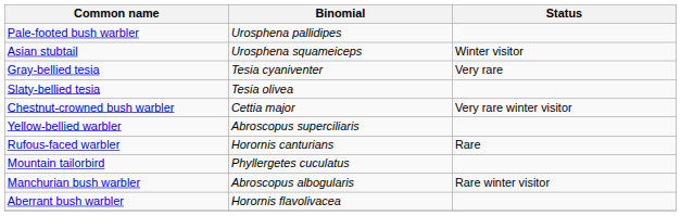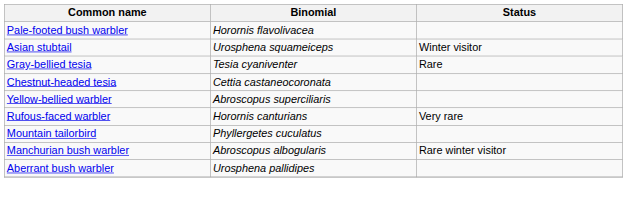 <table width=72% class="wikitable">
 <tr>
 <th width=24%>Common name</th>
 <th width=24%>Binomial</th>
 <th width=24%>Status</th>
 </tr>
 <tr>
 <td><a href='#'>Pale-footed bush warbler</a></td>
-<td><em>Urosphena pallidipes</em></td>
+<td><em>Horornis flavolivacea</em></td>
 <td></td>
 </tr>
 <tr>
 <td><a href='#'>Asian stubtail</a></td>
 <td><em>Urosphena squameiceps</em></td>
 <td>Winter visitor</td>
 </tr>
 <tr>
 <td><a href='#'>Gray-bellied tesia</a></td>
 <td><em>Tesia cyaniventer</em></td>
-<td>Very rare</td>
+<td>Rare</td>
 </tr>
 <tr>
-<td><a href='#'>Slaty-bellied tesia</a></td>
-<td><em>Tesia olivea</em></td>
+<td><a href='#'>Chestnut-headed tesia</a></td>
+<td><em>Cettia castaneocoronata</em></td>
 <td></td>
-</tr>
-<tr>
-<td><a href='#'>Chestnut-crowned bush warbler</a></td>
-<td><em>Cettia major</em></td>
-<td>Very rare winter visitor</td>
 </tr>
 <tr>
 <td><a href='#'>Yellow-bellied warbler</a></td>
 <td><em>Abroscopus superciliaris</em></td>
 <td></td>
 </tr>
 <tr>
 <td><a href='#'>Rufous-faced warbler</a></td>
 <td><em>Horornis canturians</em></td>
-<td>Rare</td>
+<td>Very rare</td>
 </tr>
 <tr>
 <td><a href='#'>Mountain tailorbird</a></td>
 <td><em>Phyllergetes cuculatus</em></td>
 <td></td>
 </tr>
 <tr>
 <td><a href='#'>Manchurian bush warbler</a></td>
 <td><em>Abroscopus albogularis</em></td>
 <td>Rare winter visitor</td>
 </tr>
 <tr>
 <td><a href='#'>Aberrant bush warbler</a></td>
-<td><em>Horornis flavolivacea</em></td>
+<td><em>Urosphena pallidipes</em></td>
 <td></td>
 </tr>
 <tr>
 </tr>
 </table>
